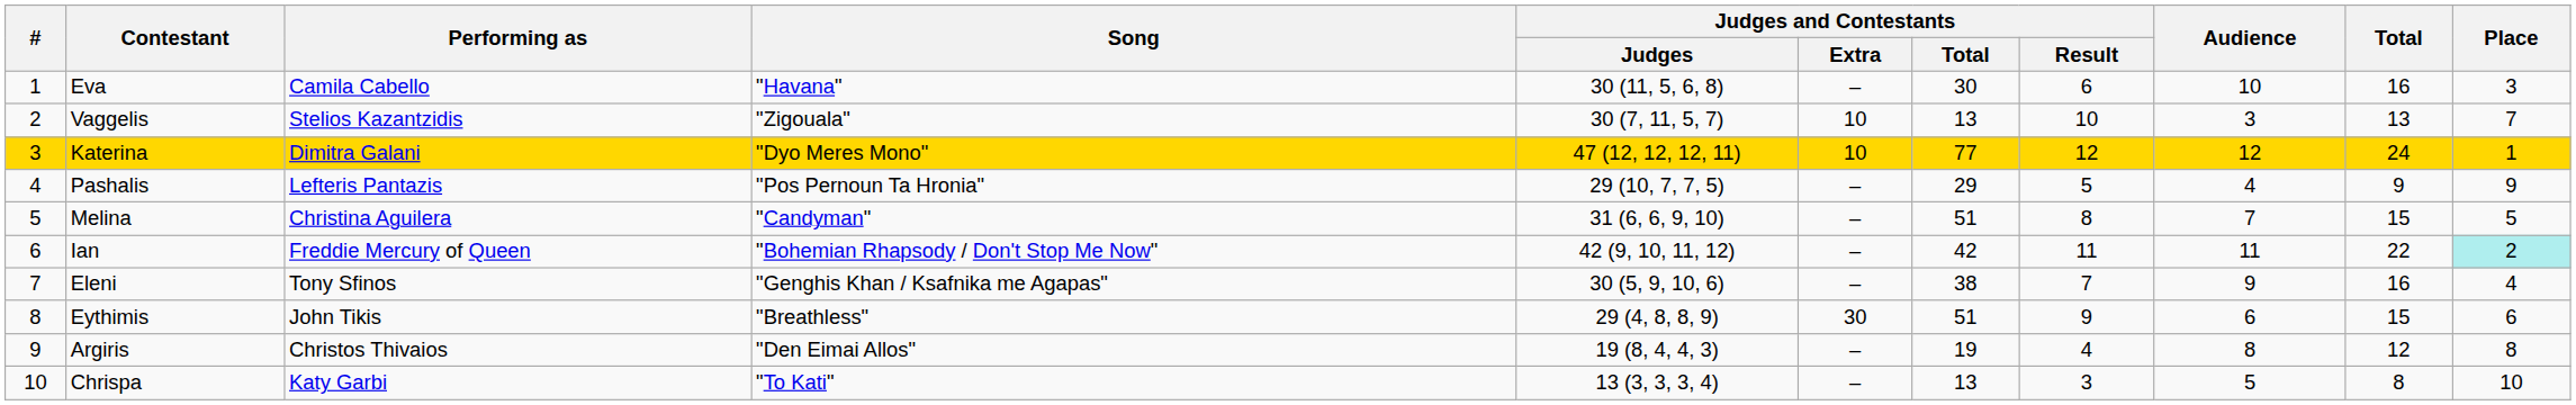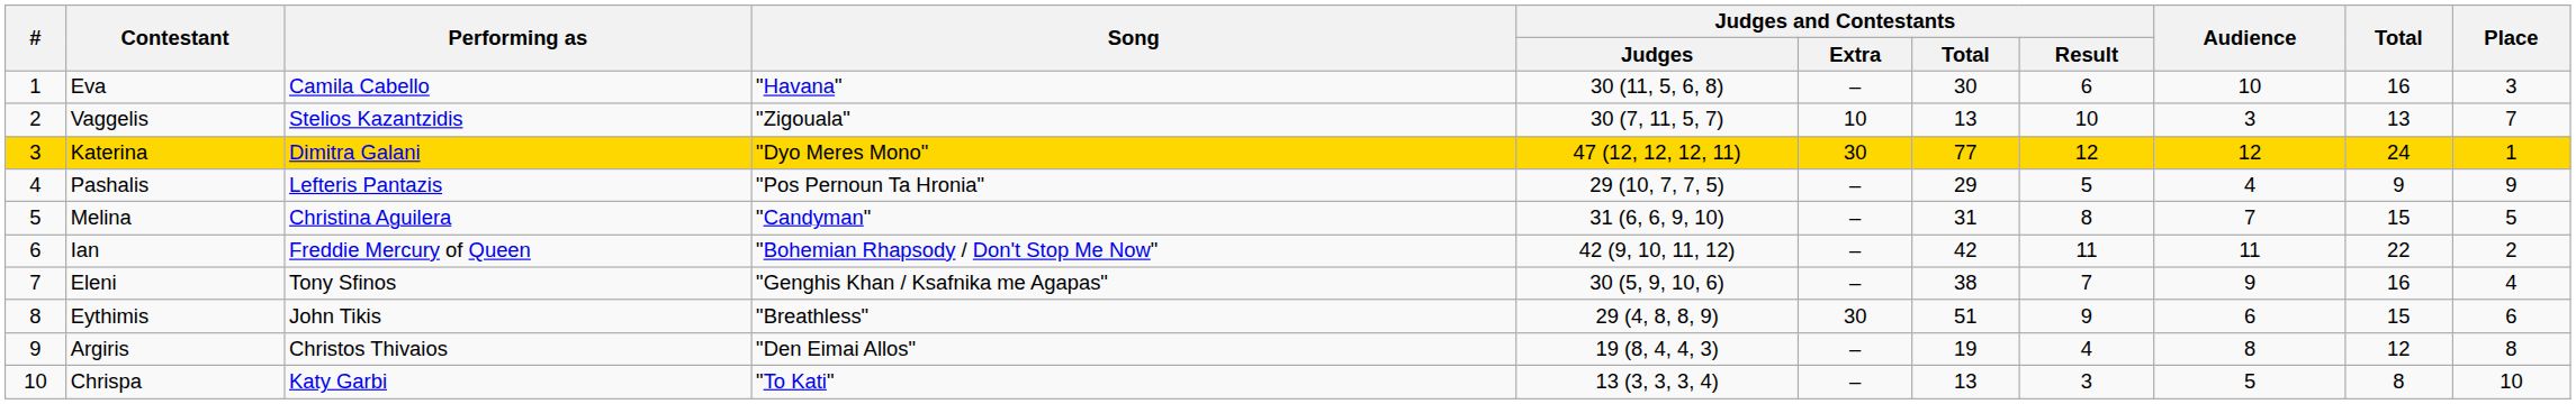 <table class="sortable wikitable" style="text-align:center;" width="100%">
 <tr>
 <th rowspan="2">#</th>
 <th rowspan="2">Contestant</th>
 <th rowspan="2">Performing as</th>
 <th rowspan="2">Song</th>
 <th colspan="4">Judges and Contestants</th>
 <th rowspan="2">Audience</th>
 <th rowspan="2">Total</th>
 <th rowspan="2">Place</th>
 </tr>
 <tr>
 <th width="11%">Judges</th>
 <th>Extra</th>
 <th>Total</th>
 <th>Result</th>
 </tr>
 <tr>
 <td>1</td>
 <td align="left">Eva</td>
 <td align="left"><a href='#'>Camila Cabello</a></td>
 <td align="left">"<a href='#'>Havana</a>"</td>
 <td>30 (11, 5, 6, 8)</td>
 <td>–</td>
 <td>30</td>
 <td>6</td>
 <td>10</td>
 <td>16</td>
 <td>3</td>
 </tr>
 <tr>
 <td>2</td>
 <td align="left">Vaggelis</td>
 <td align="left"><a href='#'>Stelios Kazantzidis</a></td>
 <td align="left">"Zigouala"</td>
 <td>30 (7, 11, 5, 7)</td>
 <td>10</td>
 <td>13</td>
 <td>10</td>
 <td>3</td>
 <td>13</td>
 <td>7</td>
 </tr>
 <tr bgcolor="gold">
 <td>3</td>
 <td align="left">Katerina</td>
 <td align="left"><a href='#'>Dimitra Galani</a></td>
 <td align="left">"Dyo Meres Mono"</td>
 <td>47 (12, 12, 12, 11)</td>
-<td>10</td>
+<td>30</td>
 <td>77</td>
 <td>12</td>
 <td>12</td>
 <td>24</td>
 <td>1</td>
 </tr>
 <tr>
 <td>4</td>
 <td align="left">Pashalis</td>
 <td align="left"><a href='#'>Lefteris Pantazis</a></td>
 <td align="left">"Pos Pernoun Ta Hronia"</td>
 <td>29 (10, 7, 7, 5)</td>
 <td>–</td>
 <td>29</td>
 <td>5</td>
 <td>4</td>
 <td>9</td>
 <td>9</td>
 </tr>
 <tr>
 <td>5</td>
 <td align="left">Melina</td>
 <td align="left"><a href='#'>Christina Aguilera</a></td>
 <td align="left">"<a href='#'>Candyman</a>"</td>
 <td>31 (6, 6, 9, 10)</td>
 <td>–</td>
-<td>51</td>
+<td>31</td>
 <td>8</td>
 <td>7</td>
 <td>15</td>
 <td>5</td>
 </tr>
 <tr>
 <td>6</td>
 <td align="left">Ian</td>
 <td align="left"><a href='#'>Freddie Mercury</a> of <a href='#'>Queen</a></td>
 <td align="left">"<a href='#'>Bohemian Rhapsody</a> / <a href='#'>Don't Stop Me Now</a>"</td>
 <td>42 (9, 10, 11, 12)</td>
 <td>–</td>
 <td>42</td>
 <td>11</td>
 <td>11</td>
 <td>22</td>
-<td style="background: paleturquoise;">2</td>
+<td>2</td>
 </tr>
 <tr>
 <td>7</td>
 <td align="left">Eleni</td>
 <td align="left">Tony Sfinos</td>
 <td align="left">"Genghis Khan / Ksafnika me Agapas"</td>
 <td>30 (5, 9, 10, 6)</td>
 <td>–</td>
 <td>38</td>
 <td>7</td>
 <td>9</td>
 <td>16</td>
 <td>4</td>
 </tr>
 <tr>
 <td>8</td>
 <td align="left">Eythimis</td>
 <td align="left">John Tikis</td>
 <td align="left">"Breathless"</td>
 <td>29 (4, 8, 8, 9)</td>
 <td>30</td>
 <td>51</td>
 <td>9</td>
 <td>6</td>
 <td>15</td>
 <td>6</td>
 </tr>
 <tr>
 <td>9</td>
 <td align="left">Argiris</td>
 <td align="left">Christos Thivaios</td>
 <td align="left">"Den Eimai Allos"</td>
 <td>19 (8, 4, 4, 3)</td>
 <td>–</td>
 <td>19</td>
 <td>4</td>
 <td>8</td>
 <td>12</td>
 <td>8</td>
 </tr>
 <tr>
 <td>10</td>
 <td align="left">Chrispa</td>
 <td align="left"><a href='#'>Katy Garbi</a></td>
 <td align="left">"<a href='#'>To Kati</a>"</td>
 <td>13 (3, 3, 3, 4)</td>
 <td>–</td>
 <td>13</td>
 <td>3</td>
 <td>5</td>
 <td>8</td>
 <td>10</td>
 </tr>
 </table>
